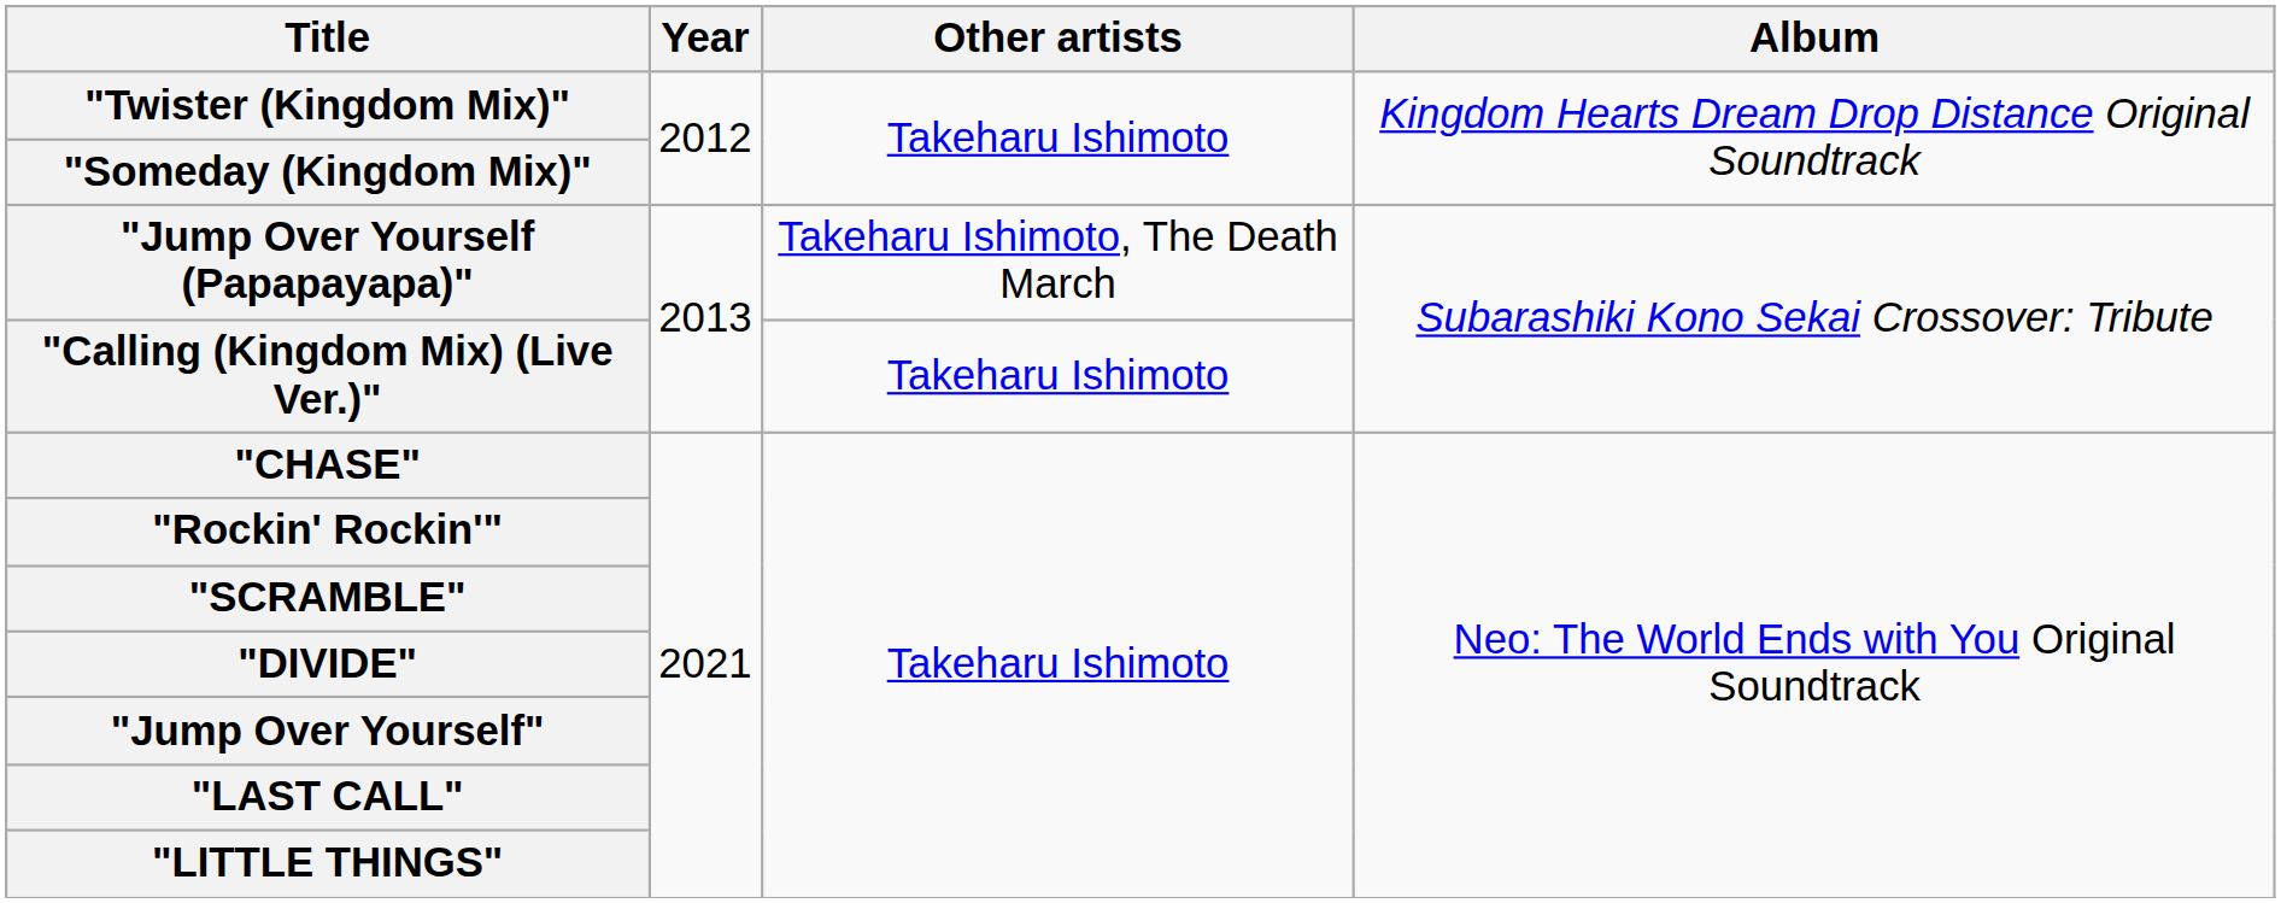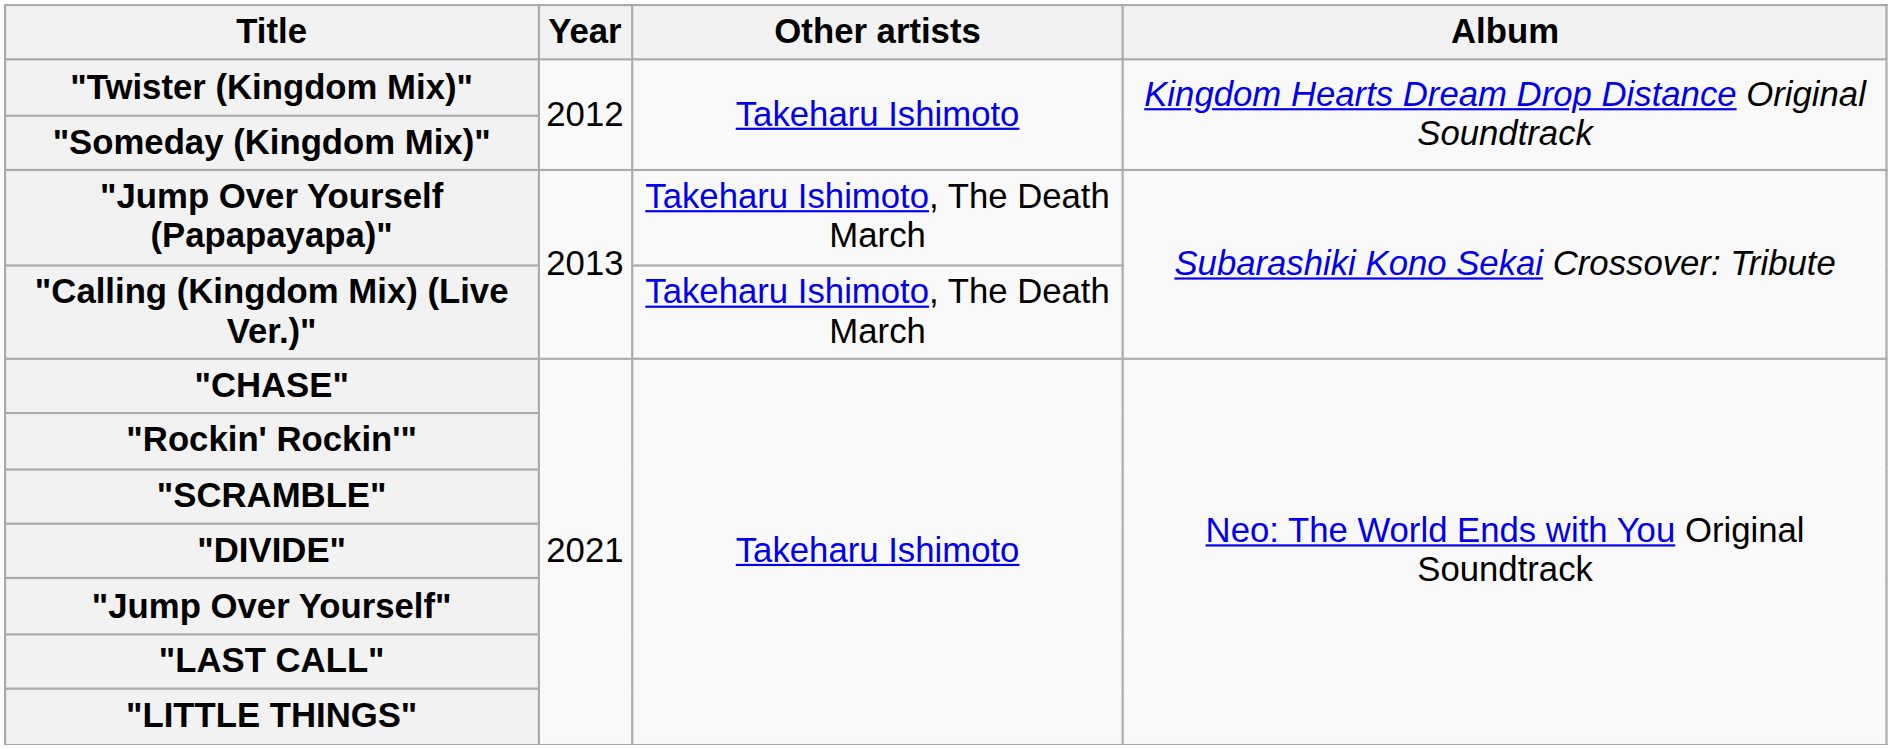 <table class="wikitable sortable plainrowheaders" style="text-align: center;">
 <tr>
 <th scope="col">Title</th>
 <th scope="col">Year</th>
 <th scope="col">Other artists</th>
 <th scope="col">Album</th>
 </tr>
 <tr>
 <th scope="row">"Twister (Kingdom Mix)"</th>
 <td rowspan="2">2012</td>
 <td rowspan="2"><a href='#'>Takeharu Ishimoto</a></td>
 <td rowspan="2"><em><a href='#'>Kingdom Hearts Dream Drop Distance</a> Original Soundtrack</em></td>
 </tr>
 <tr>
 <th scope="row">"Someday (Kingdom Mix)"</th>
 </tr>
 <tr>
 <th scope="row">"Jump Over Yourself (Papapayapa)"</th>
 <td rowspan="2">2013</td>
 <td><a href='#'>Takeharu Ishimoto</a>, The Death March</td>
 <td rowspan="2"><em><a href='#'>Subarashiki Kono Sekai</a> Crossover: Tribute</em></td>
 </tr>
 <tr>
 <th scope="row">"Calling (Kingdom Mix) (Live Ver.)"</th>
-<td><a href='#'>Takeharu Ishimoto</a></td>
+<td><a href='#'>Takeharu Ishimoto</a>, The Death March</td>
 </tr>
 <tr>
 <th scope="row">"CHASE"</th>
 <td rowspan="7">2021</td>
 <td rowspan="7"><a href='#'>Takeharu Ishimoto</a></td>
 <td rowspan="7"><a href='#'>Neo: The World Ends with You</a> Original Soundtrack</td>
 </tr>
 <tr>
 <th scope="row">"Rockin' Rockin'"</th>
 </tr>
 <tr>
 <th scope="row">"SCRAMBLE"</th>
 </tr>
 <tr>
 <th scope="row">"DIVIDE"</th>
 </tr>
 <tr>
 <th scope="row">"Jump Over Yourself"</th>
 </tr>
 <tr>
 <th scope="row">"LAST CALL"</th>
 </tr>
 <tr>
 <th scope="row">"LITTLE THINGS"</th>
 </tr>
 </table>
